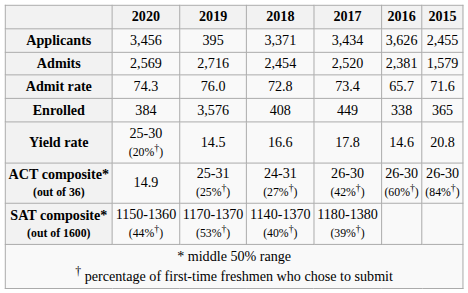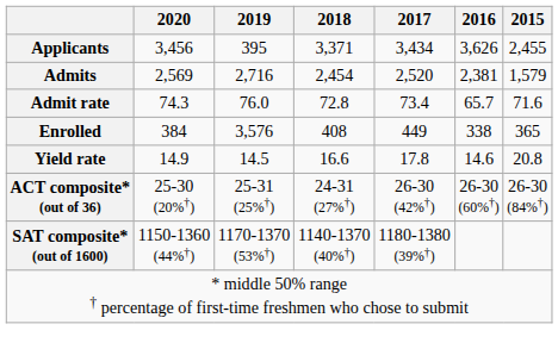 <table class="wikitable" style="text-align:center; float:left; font-size:90%; margin:10px">
 <tr>
 <th></th>
 <th>2020</th>
 <th>2019</th>
 <th>2018</th>
 <th>2017</th>
 <th>2016</th>
 <th>2015</th>
 </tr>
 <tr>
 <th>Applicants</th>
 <td>3,456</td>
 <td>395</td>
 <td>3,371</td>
 <td>3,434</td>
 <td>3,626</td>
 <td>2,455</td>
 </tr>
 <tr>
 <th>Admits</th>
 <td>2,569</td>
 <td>2,716</td>
 <td>2,454</td>
 <td>2,520</td>
 <td>2,381</td>
 <td>1,579</td>
 </tr>
 <tr>
 <th>Admit rate</th>
 <td>74.3</td>
 <td>76.0</td>
 <td>72.8</td>
 <td>73.4</td>
 <td>65.7</td>
 <td>71.6</td>
 </tr>
 <tr>
 <th>Enrolled</th>
 <td>384</td>
 <td>3,576</td>
 <td>408</td>
 <td>449</td>
 <td>338</td>
 <td>365</td>
 </tr>
 <tr>
 <th>Yield rate</th>
-<td>25-30<br><small>(20%<sup>†</sup>)</small></td>
+<td>14.9</td>
 <td>14.5</td>
 <td>16.6</td>
 <td>17.8</td>
 <td>14.6</td>
 <td>20.8</td>
 </tr>
 <tr>
 <th>ACT composite*<br><small>(out of 36)</small></th>
-<td>14.9</td>
+<td>25-30<br><small>(20%<sup>†</sup>)</small></td>
 <td>25-31<br><small>(25%<sup>†</sup>)</small></td>
 <td>24-31<br><small>(27%<sup>†</sup>)</small></td>
 <td>26-30<br><small>(42%<sup>†</sup>)</small></td>
 <td>26-30<br><small>(60%<sup>†</sup>)</small></td>
 <td>26-30<br><small>(84%<sup>†</sup>)</small></td>
 </tr>
 <tr>
 <th>SAT composite*<br><small>(out of 1600)</small></th>
 <td>1150-1360<br><small>(44%<sup>†</sup>)</small></td>
 <td>1170-1370<br><small>(53%<sup>†</sup>)</small></td>
 <td>1140-1370<br><small>(40%<sup>†</sup>)</small></td>
 <td>1180-1380<br><small>(39%<sup>†</sup>)</small></td>
 <td></td>
 <td></td>
 </tr>
 <tr>
 <td colspan=7>* middle 50% range<br> <sup>†</sup> percentage of first-time freshmen who chose to submit</td>
 </tr>
 </table>
